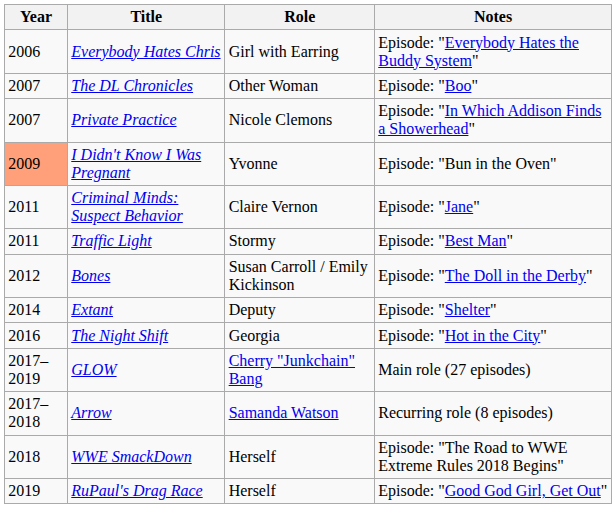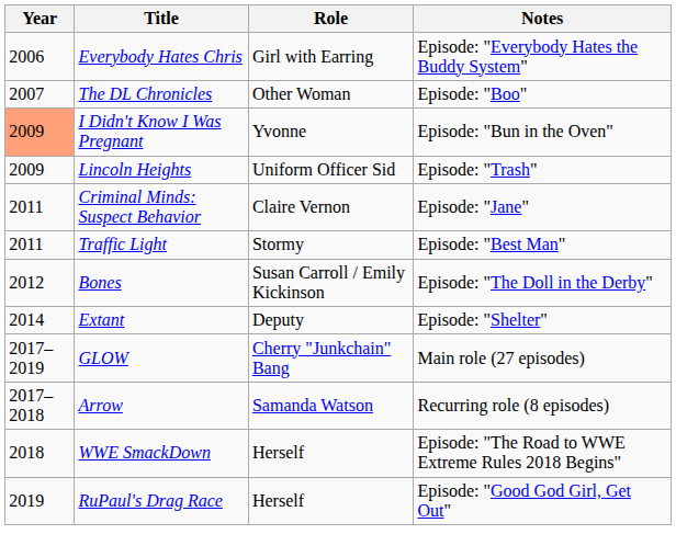 <table class="wikitable sortable">
 <tr>
 <th>Year</th>
 <th>Title</th>
 <th>Role</th>
 <th>Notes</th>
 </tr>
 <tr>
 <td>2006</td>
 <td><em><a href='#'>Everybody Hates Chris</a></em></td>
 <td>Girl with Earring</td>
 <td>Episode: "<a href='#'>Everybody Hates the Buddy System</a>"</td>
 </tr>
 <tr>
 <td>2007</td>
 <td><em><a href='#'>The DL Chronicles</a></em></td>
 <td>Other Woman</td>
 <td>Episode: "<a href='#'>Boo</a>"</td>
 </tr>
 <tr>
-<td>2007</td>
-<td><em><a href='#'>Private Practice</a></em></td>
-<td>Nicole Clemons</td>
-<td>Episode: "<a href='#'>In Which Addison Finds a Showerhead</a>"</td>
-</tr>
-<tr>
 <td style="background: lightsalmon;">2009</td>
 <td><em><a href='#'>I Didn't Know I Was Pregnant</a></em></td>
 <td>Yvonne</td>
 <td>Episode: "Bun in the Oven"</td>
+</tr>
+<tr>
+<td>2009</td>
+<td><em><a href='#'>Lincoln Heights</a></em></td>
+<td>Uniform Officer Sid</td>
+<td>Episode: "<a href='#'>Trash</a>"</td>
 </tr>
 <tr>
 <td>2011</td>
 <td><em><a href='#'>Criminal Minds: Suspect Behavior</a></em></td>
 <td>Claire Vernon</td>
 <td>Episode: "<a href='#'>Jane</a>"</td>
 </tr>
 <tr>
 <td>2011</td>
 <td><em><a href='#'>Traffic Light</a></em></td>
 <td>Stormy</td>
 <td>Episode: "<a href='#'>Best Man</a>"</td>
 </tr>
 <tr>
 <td>2012</td>
 <td><em><a href='#'>Bones</a></em></td>
 <td>Susan Carroll / Emily Kickinson</td>
 <td>Episode: "<a href='#'>The Doll in the Derby</a>"</td>
 </tr>
 <tr>
 <td>2014</td>
 <td><em><a href='#'>Extant</a></em></td>
 <td>Deputy</td>
 <td>Episode: "<a href='#'>Shelter</a>"</td>
 </tr>
 <tr>
-<td>2016</td>
-<td><em><a href='#'>The Night Shift</a></em></td>
-<td>Georgia</td>
-<td>Episode: "<a href='#'>Hot in the City</a>"</td>
-</tr>
-<tr>
 <td>2017–2019</td>
 <td><em><a href='#'>GLOW</a></em></td>
 <td><a href='#'>Cherry "Junkchain" Bang</a></td>
 <td>Main role (27 episodes)</td>
 </tr>
 <tr>
 <td>2017–2018</td>
 <td><em><a href='#'>Arrow</a></em></td>
 <td><a href='#'>Samanda Watson</a></td>
 <td>Recurring role (8 episodes)</td>
 </tr>
 <tr>
 <td>2018</td>
 <td><em><a href='#'>WWE SmackDown</a></em></td>
 <td>Herself</td>
 <td>Episode: "The Road to WWE Extreme Rules 2018 Begins"</td>
 </tr>
 <tr>
 <td>2019</td>
 <td><em><a href='#'>RuPaul's Drag Race</a></em></td>
 <td>Herself</td>
 <td>Episode: "<a href='#'>Good God Girl, Get Out</a>"</td>
 </tr>
 </table>
